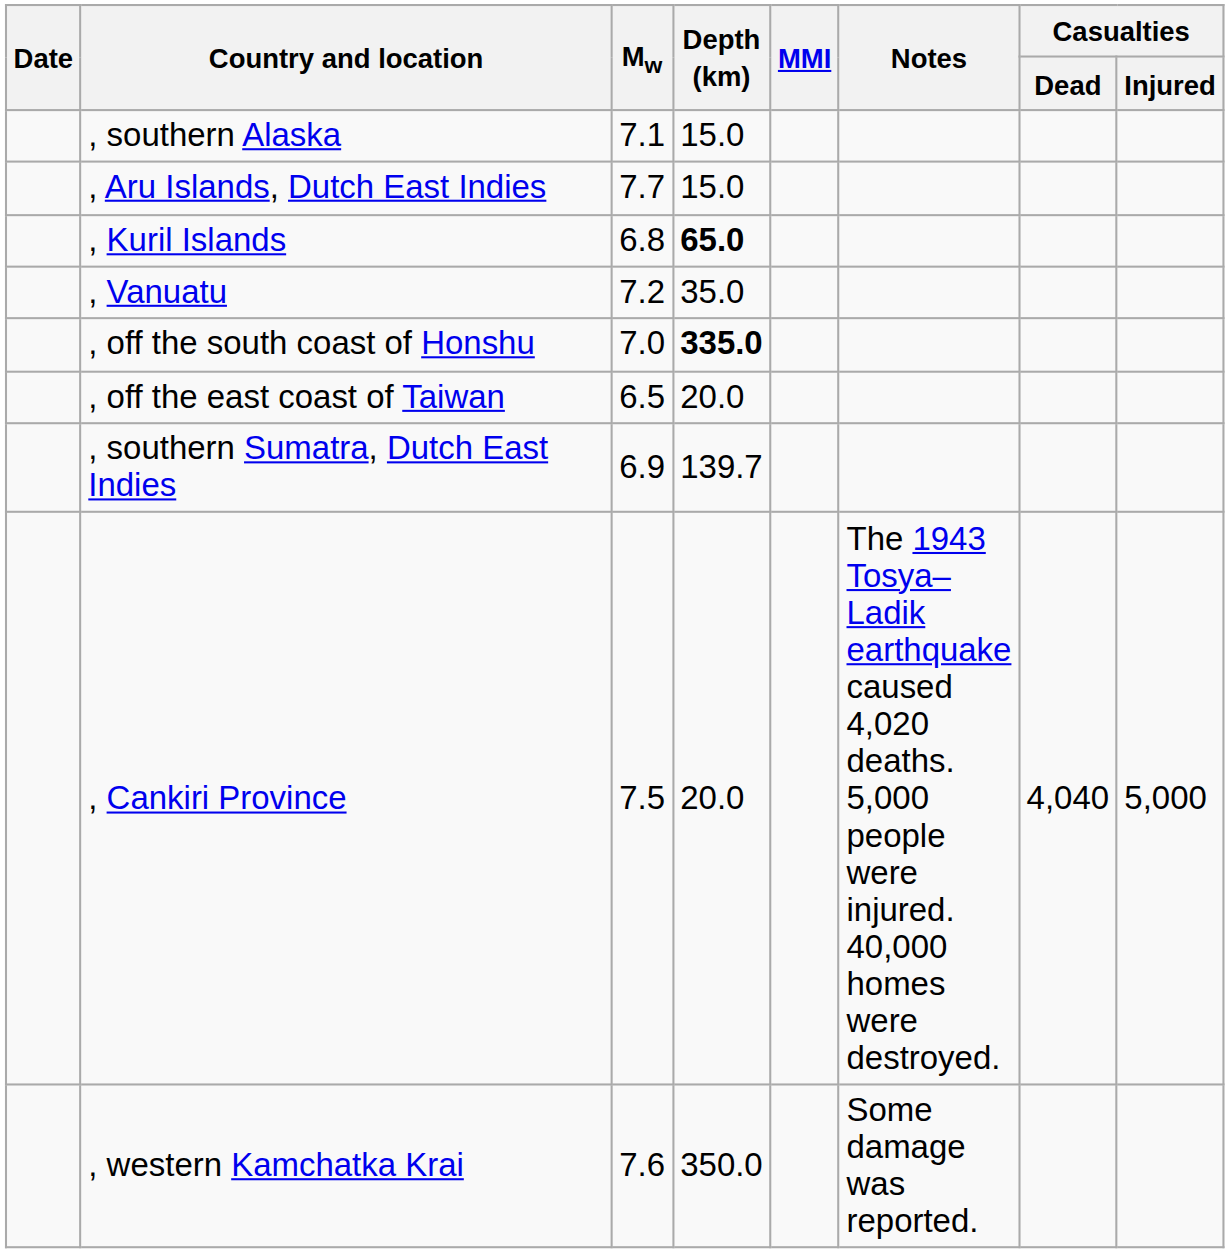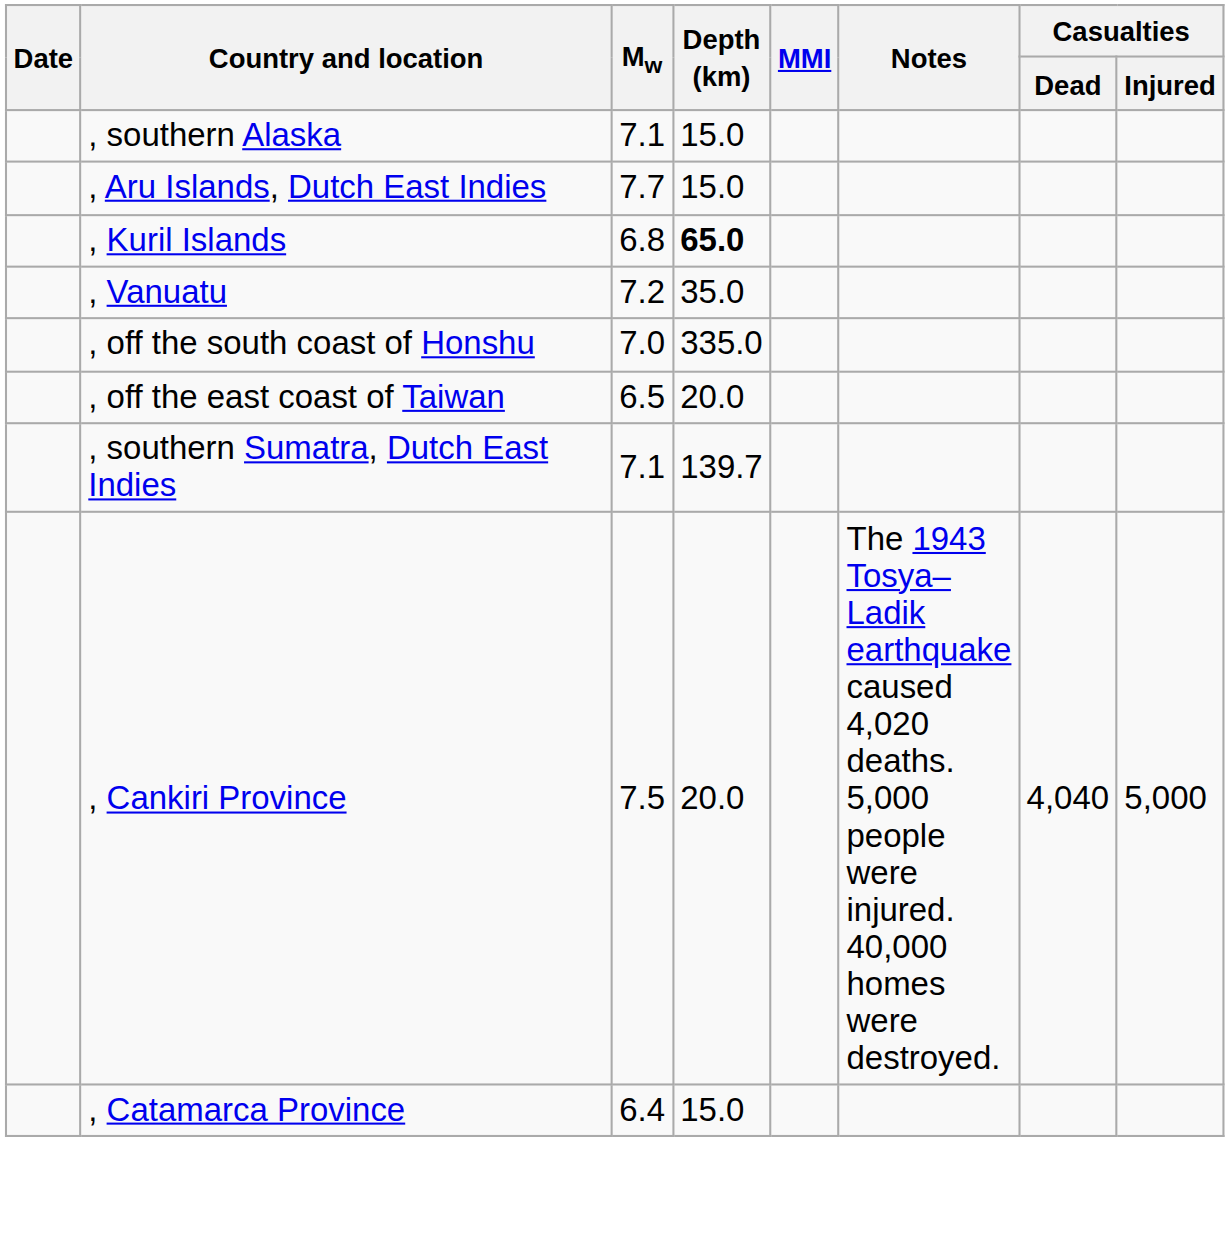 <table class="wikitable sortable sort-under" style="border:1px black; margin-left:1em;">
 <tr>
 <th rowspan="2"><small>Date</small></th>
 <th rowspan="2" style="width: 310px"><small>Country and location</small></th>
 <th rowspan="2"><small>M<sub>w</sub></small></th>
 <th rowspan="2"><small>Depth (km)</small></th>
 <th rowspan="2"><small><a href='#'>MMI</a></small></th>
 <th rowspan="2" class="unsortable"><small>Notes</small></th>
 <th colspan="2"><small>Casualties</small></th>
 </tr>
 <tr>
 <th><small>Dead</small></th>
 <th><small>Injured</small></th>
 </tr>
 <tr>
 <td></td>
 <td>, southern <a href='#'>Alaska</a></td>
 <td>7.1</td>
 <td>15.0</td>
 <td></td>
 <td></td>
 <td></td>
 <td></td>
 </tr>
 <tr>
 <td></td>
 <td>, <a href='#'>Aru Islands</a>, <a href='#'>Dutch East Indies</a></td>
 <td>7.7</td>
 <td>15.0</td>
 <td></td>
 <td></td>
 <td></td>
 <td></td>
 </tr>
 <tr>
 <td></td>
 <td>, <a href='#'>Kuril Islands</a></td>
 <td>6.8</td>
 <td><strong>65.0</strong></td>
 <td></td>
 <td></td>
 <td></td>
 <td></td>
 </tr>
 <tr>
 <td></td>
 <td>, <a href='#'>Vanuatu</a></td>
 <td>7.2</td>
 <td>35.0</td>
 <td></td>
 <td></td>
 <td></td>
 <td></td>
 </tr>
 <tr>
 <td></td>
 <td>, off the south coast of <a href='#'>Honshu</a></td>
 <td>7.0</td>
-<td><strong>335.0</strong></td>
+<td>335.0</td>
 <td></td>
 <td></td>
 <td></td>
 <td></td>
 </tr>
 <tr>
 <td></td>
 <td>, off the east coast of <a href='#'>Taiwan</a></td>
 <td>6.5</td>
 <td>20.0</td>
 <td></td>
 <td></td>
 <td></td>
 <td></td>
 </tr>
 <tr>
 <td></td>
 <td>, southern <a href='#'>Sumatra</a>, <a href='#'>Dutch East Indies</a></td>
-<td>6.9</td>
+<td>7.1</td>
 <td>139.7</td>
 <td></td>
 <td></td>
 <td></td>
 <td></td>
 </tr>
 <tr>
 <td></td>
 <td>, <a href='#'>Cankiri Province</a></td>
 <td>7.5</td>
 <td>20.0</td>
 <td></td>
 <td>The <a href='#'>1943 Tosya–Ladik earthquake</a> caused 4,020 deaths. 5,000 people were injured. 40,000 homes were destroyed.</td>
 <td>4,040</td>
 <td>5,000</td>
 </tr>
 <tr>
 <td></td>
-<td>, western <a href='#'>Kamchatka Krai</a></td>
-<td>7.6</td>
-<td>350.0</td>
+<td>, <a href='#'>Catamarca Province</a></td>
+<td>6.4</td>
+<td>15.0</td>
 <td></td>
-<td>Some damage was reported.</td>
+<td></td>
 <td></td>
 <td></td>
 </tr>
 </table>
